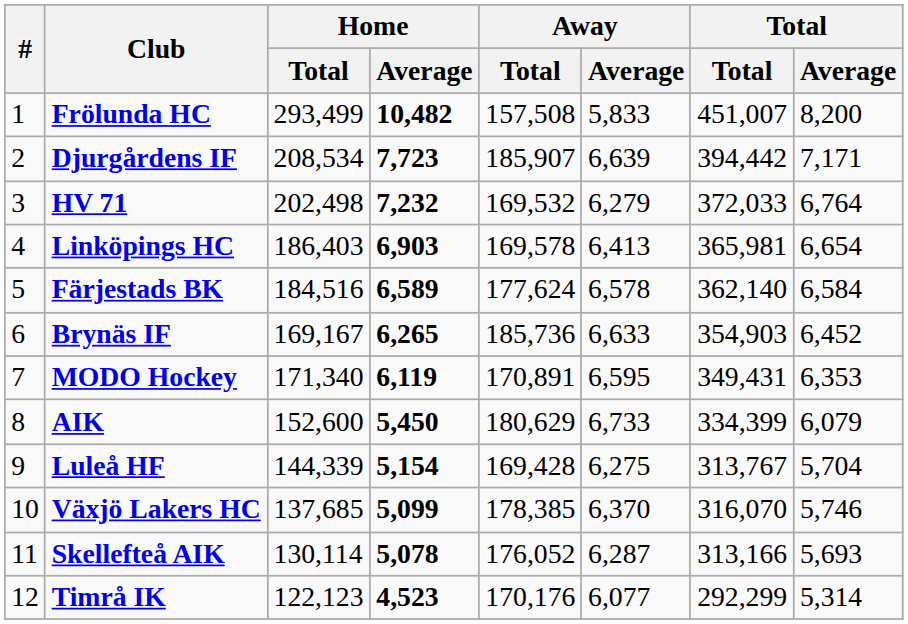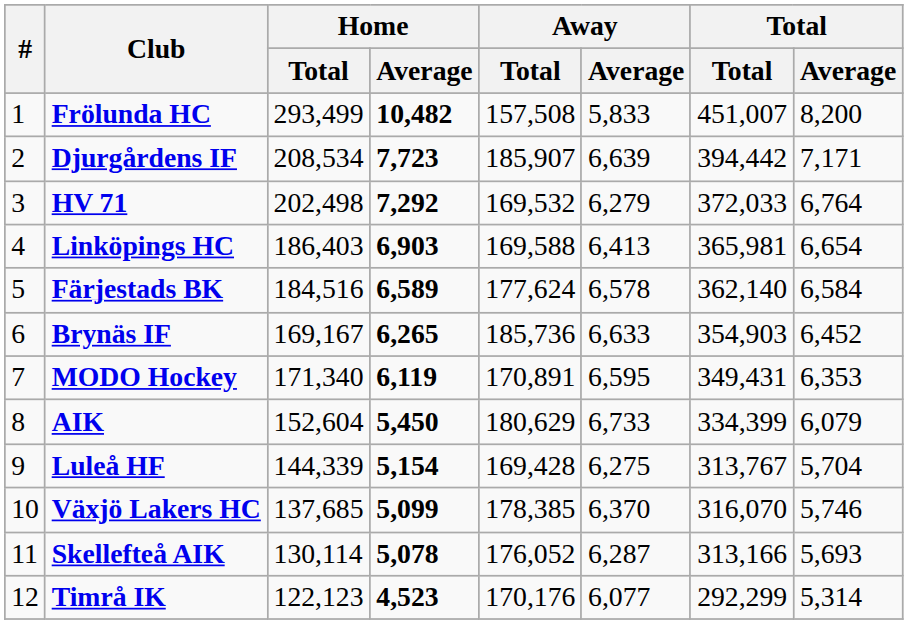 <table class="wikitable">
 <tr>
 <th rowspan=2>#</th>
 <th rowspan=2>Club</th>
 <th colspan=2>Home</th>
 <th colspan=2>Away</th>
 <th colspan=2>Total</th>
 </tr>
 <tr>
 <th>Total</th>
 <th>Average</th>
 <th>Total</th>
 <th>Average</th>
 <th>Total</th>
 <th>Average</th>
 </tr>
 <tr>
 <td>1</td>
 <td><strong><a href='#'>Frölunda HC</a></strong></td>
 <td>293,499</td>
 <td><strong>10,482</strong></td>
 <td>157,508</td>
 <td>5,833</td>
 <td>451,007</td>
 <td>8,200</td>
 </tr>
 <tr>
 <td>2</td>
 <td><strong><a href='#'>Djurgårdens IF</a></strong></td>
 <td>208,534</td>
 <td><strong>7,723</strong></td>
 <td>185,907</td>
 <td>6,639</td>
 <td>394,442</td>
 <td>7,171</td>
 </tr>
 <tr>
 <td>3</td>
 <td><strong><a href='#'>HV 71</a></strong></td>
 <td>202,498</td>
-<td><strong>7,232</strong></td>
+<td><strong>7,292</strong></td>
 <td>169,532</td>
 <td>6,279</td>
 <td>372,033</td>
 <td>6,764</td>
 </tr>
 <tr>
 <td>4</td>
 <td><strong><a href='#'>Linköpings HC</a></strong></td>
 <td>186,403</td>
 <td><strong>6,903</strong></td>
-<td>169,578</td>
+<td>169,588</td>
 <td>6,413</td>
 <td>365,981</td>
 <td>6,654</td>
 </tr>
 <tr>
 <td>5</td>
 <td><strong><a href='#'>Färjestads BK</a></strong></td>
 <td>184,516</td>
 <td><strong>6,589</strong></td>
 <td>177,624</td>
 <td>6,578</td>
 <td>362,140</td>
 <td>6,584</td>
 </tr>
 <tr>
 <td>6</td>
 <td><strong><a href='#'>Brynäs IF</a></strong></td>
 <td>169,167</td>
 <td><strong>6,265</strong></td>
 <td>185,736</td>
 <td>6,633</td>
 <td>354,903</td>
 <td>6,452</td>
 </tr>
 <tr>
 <td>7</td>
 <td><strong><a href='#'>MODO Hockey</a></strong></td>
 <td>171,340</td>
 <td><strong>6,119</strong></td>
 <td>170,891</td>
 <td>6,595</td>
 <td>349,431</td>
 <td>6,353</td>
 </tr>
 <tr>
 <td>8</td>
 <td><strong><a href='#'>AIK</a></strong></td>
-<td>152,600</td>
+<td>152,604</td>
 <td><strong>5,450</strong></td>
 <td>180,629</td>
 <td>6,733</td>
 <td>334,399</td>
 <td>6,079</td>
 </tr>
 <tr>
 <td>9</td>
 <td><strong><a href='#'>Luleå HF</a></strong></td>
 <td>144,339</td>
 <td><strong>5,154</strong></td>
 <td>169,428</td>
 <td>6,275</td>
 <td>313,767</td>
 <td>5,704</td>
 </tr>
 <tr>
 <td>10</td>
 <td><strong><a href='#'>Växjö Lakers HC</a></strong></td>
 <td>137,685</td>
 <td><strong>5,099</strong></td>
 <td>178,385</td>
 <td>6,370</td>
 <td>316,070</td>
 <td>5,746</td>
 </tr>
 <tr>
 <td>11</td>
 <td><strong><a href='#'>Skellefteå AIK</a></strong></td>
 <td>130,114</td>
 <td><strong>5,078</strong></td>
 <td>176,052</td>
 <td>6,287</td>
 <td>313,166</td>
 <td>5,693</td>
 </tr>
 <tr>
 <td>12</td>
 <td><strong><a href='#'>Timrå IK</a></strong></td>
 <td>122,123</td>
 <td><strong>4,523</strong></td>
 <td>170,176</td>
 <td>6,077</td>
 <td>292,299</td>
 <td>5,314</td>
 </tr>
 </table>
